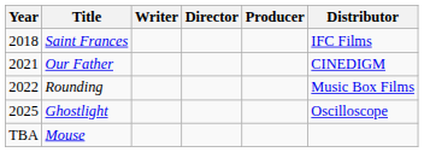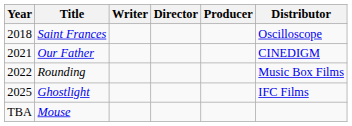 <table class="wikitable">
 <tr>
 <th>Year</th>
 <th>Title</th>
 <th>Writer</th>
 <th>Director</th>
 <th>Producer</th>
 <th>Distributor</th>
 </tr>
 <tr>
 <td>2018</td>
 <td><em><a href='#'>Saint Frances</a></em></td>
 <td></td>
 <td></td>
 <td></td>
-<td><a href='#'>IFC Films</a></td>
+<td><a href='#'>Oscilloscope</a></td>
 </tr>
 <tr>
 <td>2021</td>
 <td><em><a href='#'>Our Father</a></em></td>
 <td></td>
 <td></td>
 <td></td>
 <td><a href='#'>CINEDIGM</a></td>
 </tr>
 <tr>
 <td>2022</td>
 <td><em>Rounding</em></td>
 <td></td>
 <td></td>
 <td></td>
 <td><a href='#'>Music Box Films</a></td>
 </tr>
 <tr>
 <td>2025</td>
 <td><em><a href='#'>Ghostlight</a></em></td>
 <td></td>
 <td></td>
 <td></td>
-<td><a href='#'>Oscilloscope</a></td>
+<td><a href='#'>IFC Films</a></td>
 </tr>
 <tr>
 <td>TBA</td>
 <td><em><a href='#'>Mouse</a></em></td>
 <td></td>
 <td></td>
 <td></td>
 <td></td>
 </tr>
 </table>
